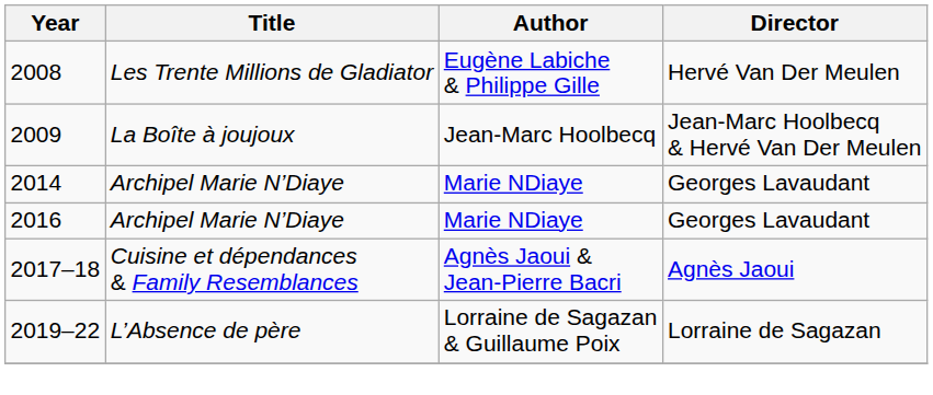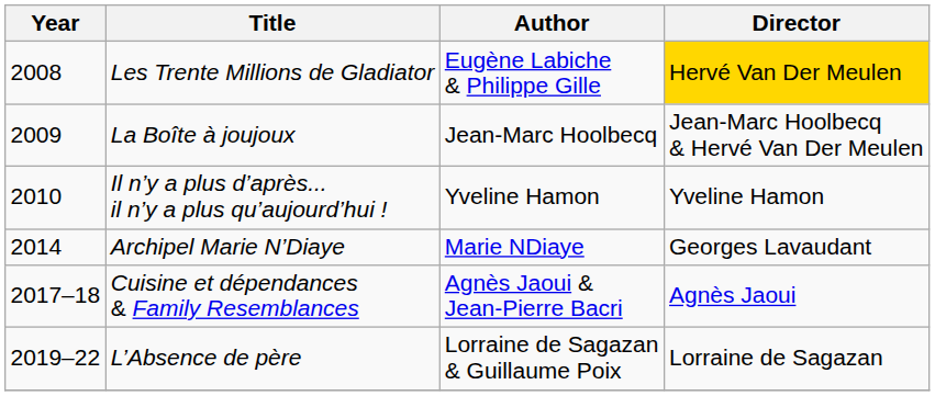 <table class="wikitable">
 <tr>
 <th>Year</th>
 <th>Title</th>
 <th>Author</th>
 <th>Director</th>
 </tr>
 <tr>
 <td>2008</td>
 <td><em>Les Trente Millions de Gladiator</em></td>
 <td><a href='#'>Eugène Labiche</a><br> & <a href='#'>Philippe Gille</a></td>
-<td>Hervé Van Der Meulen</td>
+<td style="background: gold;">Hervé Van Der Meulen</td>
 </tr>
 <tr>
 <td>2009</td>
 <td><em>La Boîte à joujoux</em></td>
 <td>Jean-Marc Hoolbecq</td>
 <td>Jean-Marc Hoolbecq<br> & Hervé Van Der Meulen</td>
 </tr>
 <tr>
-<td>2014</td>
-<td><em>Archipel Marie N’Diaye</em></td>
-<td><a href='#'>Marie NDiaye</a></td>
-<td>Georges Lavaudant</td>
+<td>2010</td>
+<td><em>Il n’y a plus d’après...<br> il n’y a plus qu’aujourd’hui !</em></td>
+<td>Yveline Hamon</td>
+<td>Yveline Hamon</td>
 </tr>
 <tr>
-<td>2016</td>
+<td>2014</td>
 <td><em>Archipel Marie N’Diaye</em></td>
 <td><a href='#'>Marie NDiaye</a></td>
 <td>Georges Lavaudant</td>
 </tr>
 <tr>
 <td>2017–18</td>
 <td><em>Cuisine et dépendances</em> <br>& <em><a href='#'>Family Resemblances</a></em></td>
 <td><a href='#'>Agnès Jaoui</a> &<br> <a href='#'>Jean-Pierre Bacri</a></td>
 <td><a href='#'>Agnès Jaoui</a></td>
 </tr>
 <tr>
 <td>2019–22</td>
 <td><em>L’Absence de père</em></td>
 <td>Lorraine de Sagazan <br>& Guillaume Poix</td>
 <td>Lorraine de Sagazan</td>
 </tr>
 <tr>
 </tr>
 </table>
